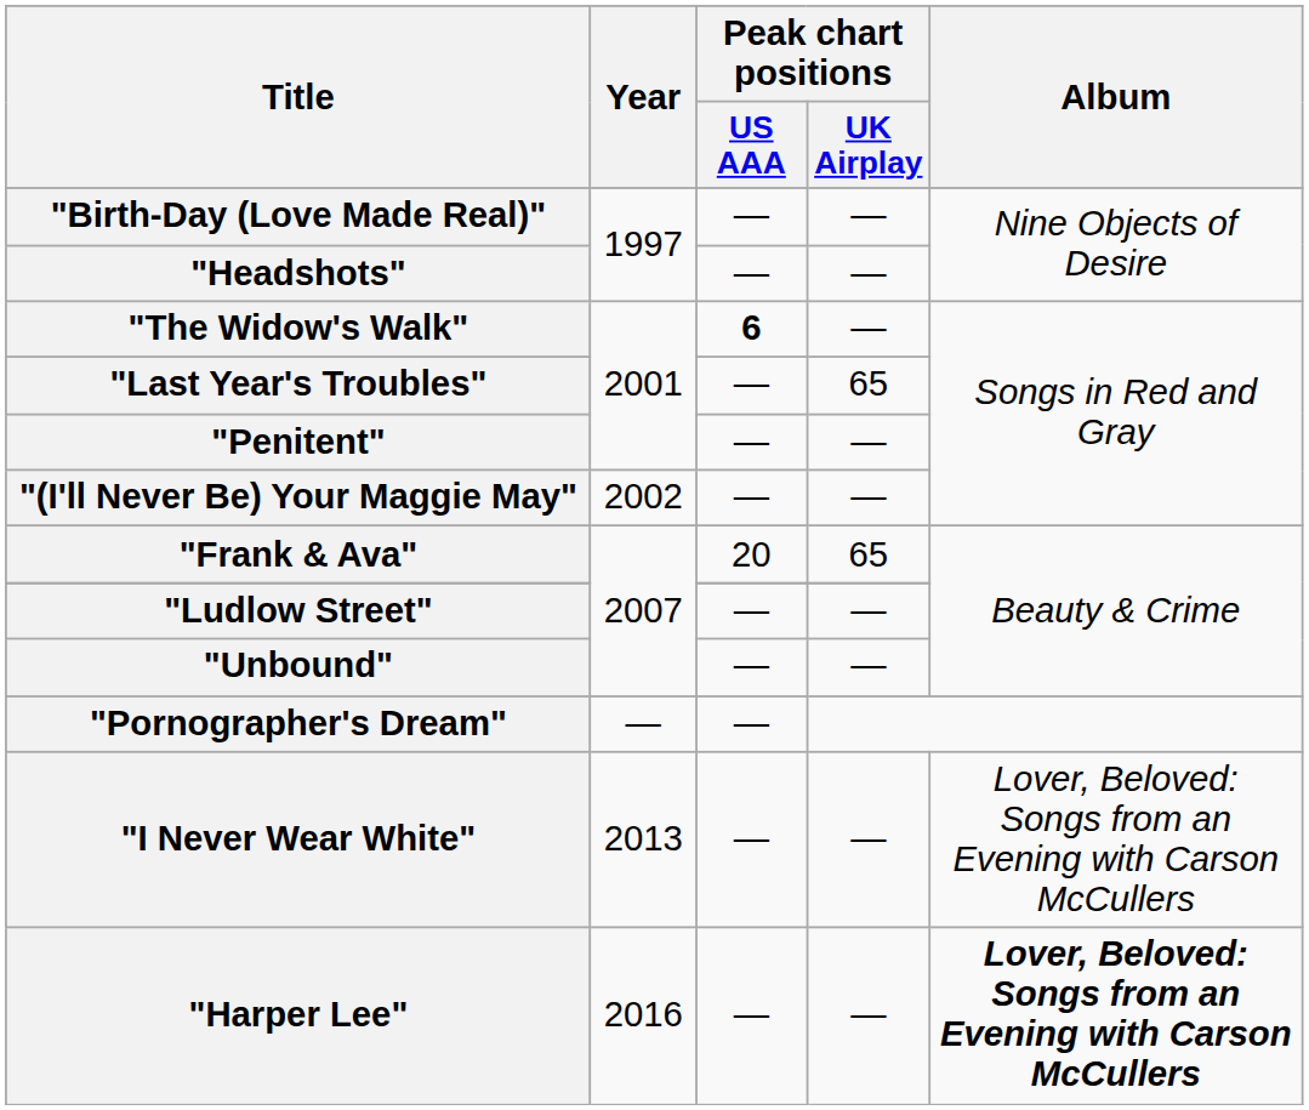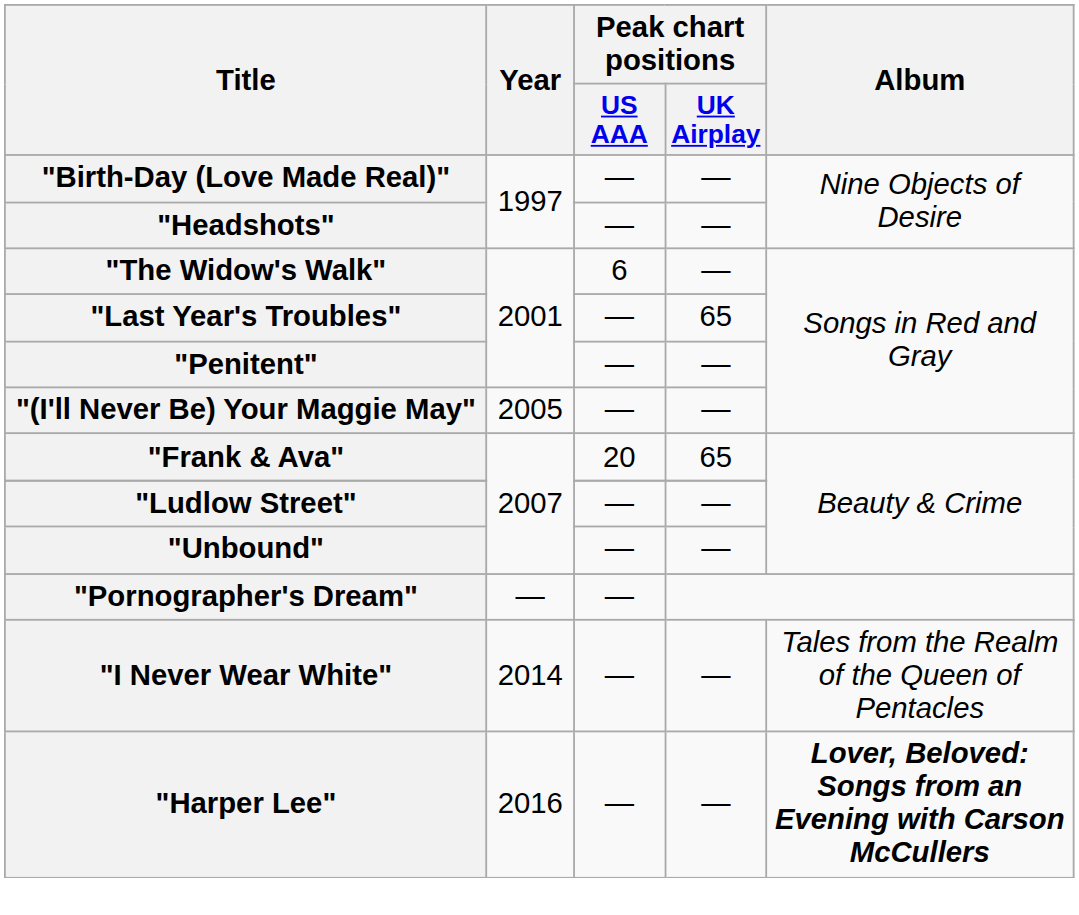 <table class="wikitable plainrowheaders" style="text-align:center;" border="1">
 <tr>
 <th scope="col" rowspan="2" style="width:16em;">Title</th>
 <th scope="col" rowspan="2" style="width:2.5em;">Year</th>
 <th scope="col" colspan="2">Peak chart positions</th>
 <th scope="col" rowspan="2" style="width:10em;">Album</th>
 </tr>
 <tr>
 <th scope="col" style="width:3em;font-size:90%;"><a href='#'>US<br>AAA</a><br></th>
 <th scope="col" style="width:3em;font-size:90%;"><a href='#'>UK<br>Airplay</a></th>
 </tr>
 <tr>
 <th scope="row">"Birth-Day (Love Made Real)"</th>
 <td rowspan="2">1997</td>
 <td>—</td>
 <td>—</td>
 <td rowspan="2"><em>Nine Objects of Desire</em></td>
 </tr>
 <tr>
 <th scope="row">"Headshots"</th>
 <td>—</td>
 <td>—</td>
 </tr>
 <tr>
 <th scope="row">"The Widow's Walk"</th>
 <td rowspan="3">2001</td>
-<td><strong>6</strong></td>
+<td>6</td>
 <td>—</td>
 <td rowspan="4"><em>Songs in Red and Gray</em></td>
 </tr>
 <tr>
 <th scope="row">"Last Year's Troubles"</th>
 <td>—</td>
 <td>65</td>
 </tr>
 <tr>
 <th scope="row">"Penitent"</th>
 <td>—</td>
 <td>—</td>
 </tr>
 <tr>
 <th scope="row">"(I'll Never Be) Your Maggie May"</th>
-<td>2002</td>
+<td>2005</td>
 <td>—</td>
 <td>—</td>
 </tr>
 <tr>
 <th scope="row">"Frank & Ava"</th>
 <td rowspan="4">2007</td>
 <td>20</td>
 <td>65</td>
 <td rowspan="4"><em>Beauty & Crime</em></td>
 </tr>
 <tr>
 </tr>
 <tr>
 <th scope="row">"Ludlow Street"</th>
 <td>—</td>
 <td>—</td>
 </tr>
 <tr>
 <th scope="row">"Unbound"</th>
 <td>—</td>
 <td>—</td>
 </tr>
 <tr>
 <th scope="row">"Pornographer's Dream"</th>
 <td>—</td>
 <td>—</td>
 </tr>
 <tr>
 <th scope="row">"I Never Wear White"</th>
-<td>2013</td>
+<td>2014</td>
 <td>—</td>
 <td>—</td>
-<td><em>Lover, Beloved: Songs from an Evening with Carson McCullers</em></td>
+<td><em>Tales from the Realm of the Queen of Pentacles</em></td>
 </tr>
 <tr>
 <th scope="row">"Harper Lee"</th>
 <td>2016</td>
 <td>—</td>
 <td>—</td>
 <td><strong><em>Lover, Beloved: Songs from an Evening with Carson McCullers</em></strong></td>
 </tr>
 </table>
